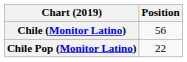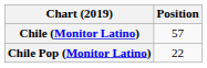 <table class="wikitable plainrowheaders" style="text-align:center">
 <tr>
 <th scope="col">Chart (2019)</th>
 <th scope="col">Position</th>
 </tr>
 <tr>
 <th scope="row">Chile (<a href='#'>Monitor Latino</a>)</th>
-<td>56</td>
+<td>57</td>
 </tr>
 <tr>
 <th scope="row">Chile Pop (<a href='#'>Monitor Latino</a>)</th>
 <td>22</td>
 </tr>
 </table>
